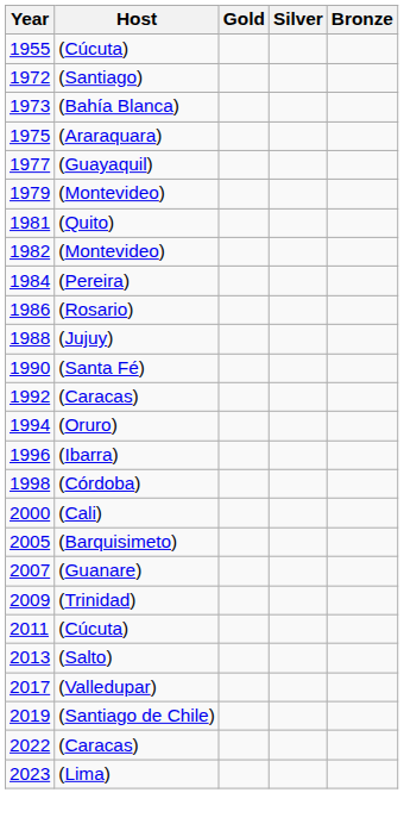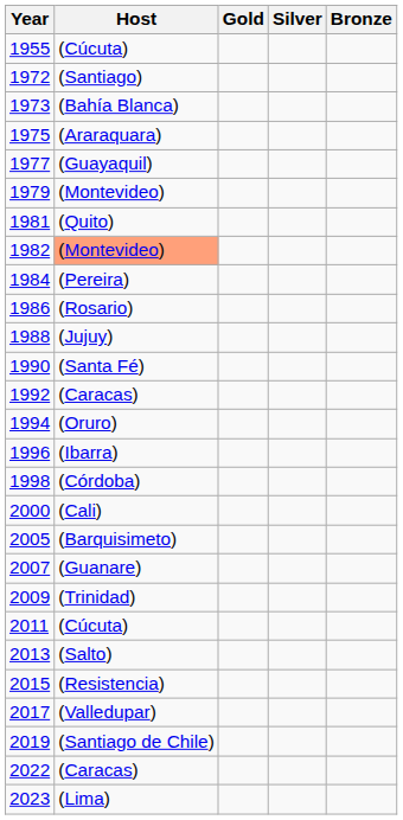 <table class=wikitable>
 <tr>
 <th>Year</th>
 <th>Host</th>
 <th>Gold</th>
 <th>Silver</th>
 <th>Bronze</th>
 </tr>
 <tr>
 <td><a href='#'>1955</a></td>
 <td> (<a href='#'>Cúcuta</a>)</td>
 <td><strong></strong></td>
 <td></td>
 <td></td>
 </tr>
 <tr>
 <td><a href='#'>1972</a></td>
 <td> (<a href='#'>Santiago</a>)</td>
 <td><strong></strong></td>
 <td></td>
 <td></td>
 </tr>
 <tr>
 <td><a href='#'>1973</a></td>
 <td> (<a href='#'>Bahía Blanca</a>)</td>
 <td><strong></strong></td>
 <td></td>
 <td></td>
 </tr>
 <tr>
 <td><a href='#'>1975</a></td>
 <td> (<a href='#'>Araraquara</a>)</td>
 <td><strong></strong></td>
 <td></td>
 <td></td>
 </tr>
 <tr>
 <td><a href='#'>1977</a></td>
 <td> (<a href='#'>Guayaquil</a>)</td>
 <td><strong></strong></td>
 <td></td>
 <td></td>
 </tr>
 <tr>
 <td><a href='#'>1979</a></td>
 <td> (<a href='#'>Montevideo</a>)</td>
 <td><strong></strong></td>
 <td></td>
 <td></td>
 </tr>
 <tr>
 <td><a href='#'>1981</a></td>
 <td> (<a href='#'>Quito</a>)</td>
 <td><strong></strong></td>
 <td></td>
 <td></td>
 </tr>
 <tr>
 <td><a href='#'>1982</a></td>
-<td> (<a href='#'>Montevideo</a>)</td>
+<td style="background: lightsalmon;"> (<a href='#'>Montevideo</a>)</td>
 <td><strong></strong></td>
 <td></td>
 <td></td>
 </tr>
 <tr>
 <td><a href='#'>1984</a></td>
 <td> (<a href='#'>Pereira</a>)</td>
 <td><strong></strong></td>
 <td></td>
 <td></td>
 </tr>
 <tr>
 <td><a href='#'>1986</a></td>
 <td> (<a href='#'>Rosario</a>)</td>
 <td><strong></strong></td>
 <td></td>
 <td></td>
 </tr>
 <tr>
 <td><a href='#'>1988</a></td>
 <td> (<a href='#'>Jujuy</a>)</td>
 <td><strong></strong></td>
 <td></td>
 <td></td>
 </tr>
 <tr>
 <td><a href='#'>1990</a></td>
 <td> (<a href='#'>Santa Fé</a>)</td>
 <td><strong></strong></td>
 <td></td>
 <td></td>
 </tr>
 <tr>
 <td><a href='#'>1992</a></td>
 <td> (<a href='#'>Caracas</a>)</td>
 <td><strong></strong></td>
 <td></td>
 <td></td>
 </tr>
 <tr>
 <td><a href='#'>1994</a></td>
 <td> (<a href='#'>Oruro</a>)</td>
 <td><strong></strong></td>
 <td></td>
 <td></td>
 </tr>
 <tr>
 <td><a href='#'>1996</a></td>
 <td> (<a href='#'>Ibarra</a>)</td>
 <td><strong></strong></td>
 <td></td>
 <td></td>
 </tr>
 <tr>
 <td><a href='#'>1998</a></td>
 <td> (<a href='#'>Córdoba</a>)</td>
 <td><strong></strong></td>
 <td></td>
 <td></td>
 </tr>
 <tr>
 <td><a href='#'>2000</a></td>
 <td> (<a href='#'>Cali</a>)</td>
 <td><strong></strong></td>
 <td></td>
 <td></td>
 </tr>
 <tr>
 <td><a href='#'>2005</a></td>
 <td> (<a href='#'>Barquisimeto</a>)</td>
 <td><strong></strong></td>
 <td></td>
 <td></td>
 </tr>
 <tr>
 <td><a href='#'>2007</a></td>
 <td> (<a href='#'>Guanare</a>)</td>
 <td><strong></strong></td>
 <td></td>
 <td></td>
 </tr>
 <tr>
 <td><a href='#'>2009</a></td>
 <td> (<a href='#'>Trinidad</a>)</td>
 <td><strong></strong></td>
 <td></td>
 <td></td>
 </tr>
 <tr>
 <td><a href='#'>2011</a></td>
 <td> (<a href='#'>Cúcuta</a>)</td>
 <td><strong></strong></td>
 <td></td>
 <td></td>
 </tr>
 <tr>
 <td><a href='#'>2013</a></td>
 <td> (<a href='#'>Salto</a>)</td>
 <td><strong></strong></td>
 <td></td>
 <td></td>
 </tr>
 <tr>
+<td><a href='#'>2015</a></td>
+<td> (<a href='#'>Resistencia</a>)</td>
+<td><strong></strong></td>
+<td></td>
+<td></td>
+</tr>
+<tr>
 <td><a href='#'>2017</a></td>
 <td> (<a href='#'>Valledupar</a>)</td>
 <td><strong></strong></td>
 <td></td>
 <td></td>
 </tr>
 <tr>
 <td><a href='#'>2019</a></td>
 <td> (<a href='#'>Santiago de Chile</a>)</td>
 <td><strong></strong></td>
 <td></td>
 <td></td>
 </tr>
 <tr>
 <td><a href='#'>2022</a></td>
 <td> (<a href='#'>Caracas</a>)</td>
 <td><strong></strong></td>
 <td></td>
 <td></td>
 </tr>
 <tr>
 <td><a href='#'>2023</a></td>
 <td> (<a href='#'>Lima</a>)</td>
 <td><strong></strong></td>
 <td></td>
 <td></td>
 </tr>
 </table>
